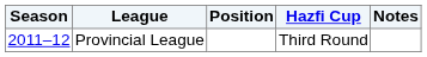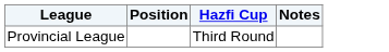 <table border="1" cellpadding="2" style="border-collapse:collapse; text-align:center; font-size:normal;">
 <tr style="background:#f0f6fa;">
-<th>Season</th>
 <th>League</th>
 <th>Position</th>
 <th><a href='#'>Hazfi Cup</a></th>
 <th>Notes</th>
 </tr>
 <tr>
-<td><a href='#'>2011–12</a></td>
 <td>Provincial League</td>
 <td></td>
 <td>Third Round</td>
 <td></td>
 </tr>
 </table>
